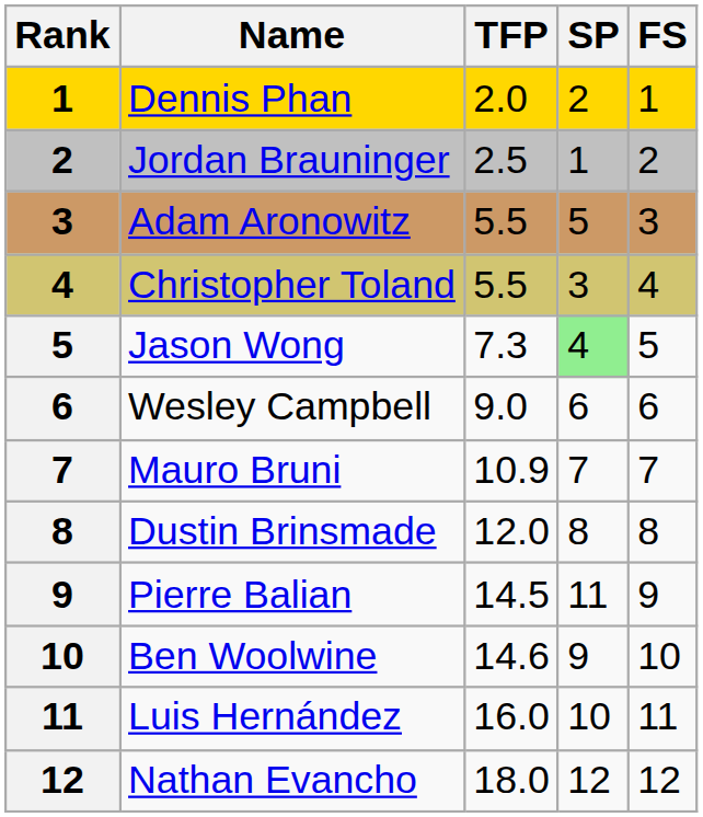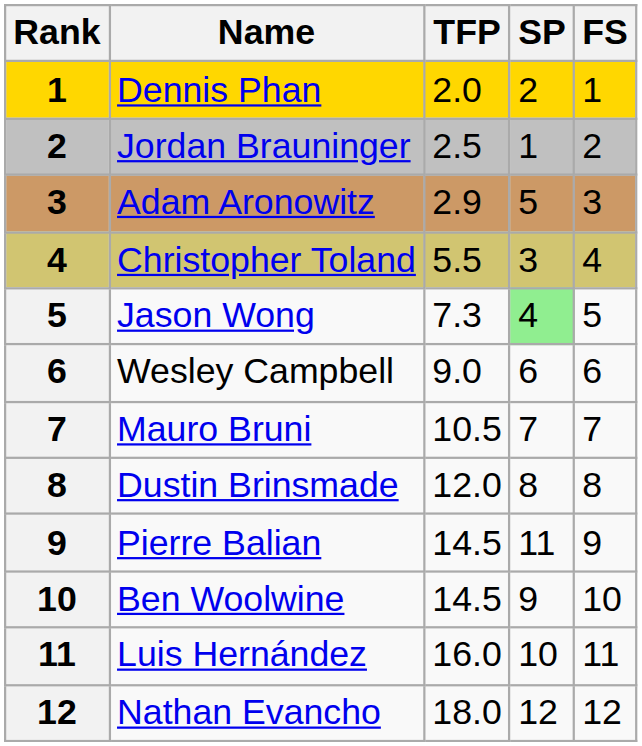 <table class="wikitable">
 <tr>
 <th>Rank</th>
 <th>Name</th>
 <th>TFP</th>
 <th>SP</th>
 <th>FS</th>
 </tr>
 <tr bgcolor="gold">
 <td align="center"><strong>1</strong></td>
 <td><a href='#'>Dennis Phan</a></td>
 <td>2.0</td>
 <td>2</td>
 <td>1</td>
 </tr>
 <tr bgcolor="silver">
 <td align="center"><strong>2</strong></td>
 <td><a href='#'>Jordan Brauninger</a></td>
 <td>2.5</td>
 <td>1</td>
 <td>2</td>
 </tr>
 <tr bgcolor="cc9966">
 <td align="center"><strong>3</strong></td>
 <td><a href='#'>Adam Aronowitz</a></td>
-<td>5.5</td>
+<td>2.9</td>
 <td>5</td>
 <td>3</td>
 </tr>
 <tr bgcolor="#d1c571">
 <td align="center"><strong>4</strong></td>
 <td><a href='#'>Christopher Toland</a></td>
 <td>5.5</td>
 <td>3</td>
 <td>4</td>
 </tr>
 <tr>
 <th>5</th>
 <td><a href='#'>Jason Wong</a></td>
 <td>7.3</td>
 <td style="background: lightgreen;">4</td>
 <td>5</td>
 </tr>
 <tr>
 <th>6</th>
 <td>Wesley Campbell</td>
 <td>9.0</td>
 <td>6</td>
 <td>6</td>
 </tr>
 <tr>
 <th>7</th>
 <td><a href='#'>Mauro Bruni</a></td>
-<td>10.9</td>
+<td>10.5</td>
 <td>7</td>
 <td>7</td>
 </tr>
 <tr>
 <th>8</th>
 <td><a href='#'>Dustin Brinsmade</a></td>
 <td>12.0</td>
 <td>8</td>
 <td>8</td>
 </tr>
 <tr>
 <th>9</th>
 <td><a href='#'>Pierre Balian</a></td>
 <td>14.5</td>
 <td>11</td>
 <td>9</td>
 </tr>
 <tr>
 <th>10</th>
 <td><a href='#'>Ben Woolwine</a></td>
-<td>14.6</td>
+<td>14.5</td>
 <td>9</td>
 <td>10</td>
 </tr>
 <tr>
 <th>11</th>
 <td><a href='#'>Luis Hernández</a></td>
 <td>16.0</td>
 <td>10</td>
 <td>11</td>
 </tr>
 <tr>
 <th>12</th>
 <td><a href='#'>Nathan Evancho</a></td>
 <td>18.0</td>
 <td>12</td>
 <td>12</td>
 </tr>
 </table>
